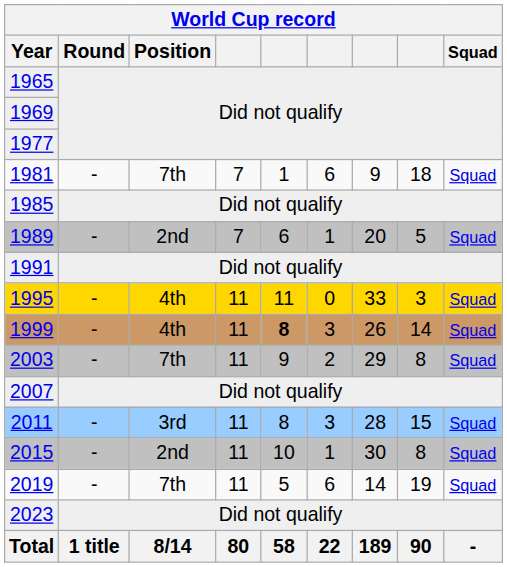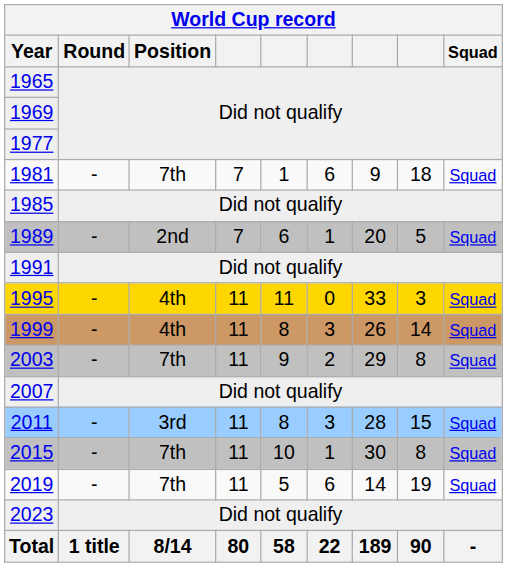 <table class="wikitable" style="text-align: center;">
 <tr>
 <th colspan=9><a href='#'>World Cup record</a></th>
 </tr>
 <tr>
 <th>Year</th>
 <th>Round</th>
 <th>Position</th>
 <th width=30></th>
 <th width=30></th>
 <th width=30></th>
 <th width=30></th>
 <th width=30></th>
 <th><small>Squad</small></th>
 </tr>
 <tr bgcolor="efefef">
 <td> <a href='#'>1965</a></td>
 <td colspan=8 rowspan=3 align=center>Did not qualify</td>
 </tr>
 <tr bgcolor="efefef">
 <td> <a href='#'>1969</a></td>
 </tr>
 <tr bgcolor="efefef">
 <td> <a href='#'>1977</a></td>
 </tr>
 <tr>
 <td> <a href='#'>1981</a></td>
 <td>-</td>
 <td>7th</td>
 <td>7</td>
 <td>1</td>
 <td>6</td>
 <td>9</td>
 <td>18</td>
 <td><small><a href='#'>Squad</a></small></td>
 </tr>
 <tr bgcolor="efefef">
 <td> <a href='#'>1985</a></td>
 <td colspan=8 rowspan=1 align=center>Did not qualify</td>
 </tr>
 <tr bgcolor="silver">
 <td> <a href='#'>1989</a></td>
 <td>-</td>
 <td>2nd</td>
 <td>7</td>
 <td>6</td>
 <td>1</td>
 <td>20</td>
 <td>5</td>
 <td><small><a href='#'>Squad</a></small></td>
 </tr>
 <tr bgcolor="efefef">
 <td> <a href='#'>1991</a></td>
 <td colspan=8 rowspan=1 align=center>Did not qualify</td>
 </tr>
 <tr bgcolor="gold">
 <td> <a href='#'>1995</a></td>
 <td>-</td>
 <td>4th</td>
 <td>11</td>
 <td>11</td>
 <td>0</td>
 <td>33</td>
 <td>3</td>
 <td><small><a href='#'>Squad</a></small></td>
 </tr>
 <tr bgcolor="#cc9966">
 <td> <a href='#'>1999</a></td>
 <td>-</td>
 <td>4th</td>
 <td>11</td>
-<td><strong>8</strong></td>
+<td>8</td>
 <td>3</td>
 <td>26</td>
 <td>14</td>
 <td><small><a href='#'>Squad</a></small></td>
 </tr>
 <tr bgcolor="silver">
 <td> <a href='#'>2003</a></td>
 <td>-</td>
 <td>7th</td>
 <td>11</td>
 <td>9</td>
 <td>2</td>
 <td>29</td>
 <td>8</td>
 <td><small><a href='#'>Squad</a></small></td>
 </tr>
 <tr bgcolor="efefef">
 <td> <a href='#'>2007</a></td>
 <td colspan=8 rowspan=1 align=center>Did not qualify</td>
 </tr>
 <tr bgcolor="#9acdff">
 <td> <a href='#'>2011</a></td>
 <td>-</td>
 <td>3rd</td>
 <td>11</td>
 <td>8</td>
 <td>3</td>
 <td>28</td>
 <td>15</td>
 <td><small><a href='#'>Squad</a></small></td>
 </tr>
 <tr bgcolor="silver">
 <td> <a href='#'>2015</a></td>
 <td>-</td>
-<td>2nd</td>
+<td>7th</td>
 <td>11</td>
 <td>10</td>
 <td>1</td>
 <td>30</td>
 <td>8</td>
 <td><small><a href='#'>Squad</a></small></td>
 </tr>
 <tr>
 <td> <a href='#'>2019</a></td>
 <td>-</td>
 <td>7th</td>
 <td>11</td>
 <td>5</td>
 <td>6</td>
 <td>14</td>
 <td>19</td>
 <td><small><a href='#'>Squad</a></small></td>
 </tr>
 <tr bgcolor="efefef">
 <td> <a href='#'>2023</a></td>
 <td colspan="8">Did not qualify</td>
 </tr>
 <tr>
 <th>Total</th>
 <th>1 title</th>
 <th>8/14</th>
 <th>80</th>
 <th>58</th>
 <th>22</th>
 <th>189</th>
 <th>90</th>
 <th>-</th>
 </tr>
 </table>
